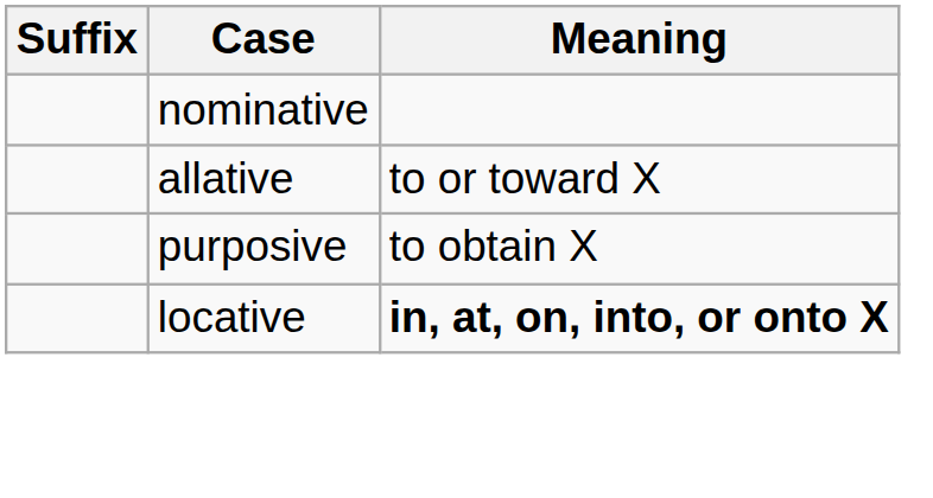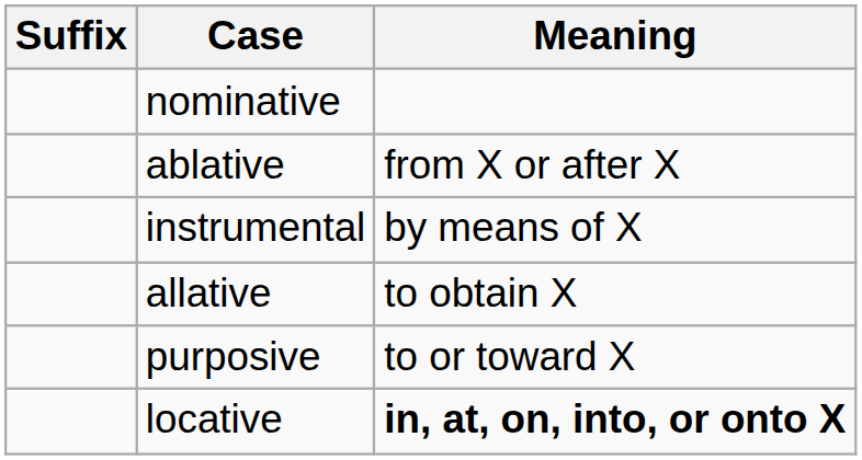 <table class="wikitable">
 <tr>
 <th>Suffix</th>
 <th>Case</th>
 <th>Meaning</th>
 </tr>
 <tr>
 <td></td>
 <td>nominative</td>
 </tr>
 <tr>
 <td></td>
+<td>ablative</td>
+<td>from X or after X</td>
+</tr>
+<tr>
+<td></td>
+<td>instrumental</td>
+<td>by means of X</td>
+</tr>
+<tr>
+<td></td>
 <td>allative</td>
-<td>to or toward X</td>
+<td>to obtain X</td>
 </tr>
 <tr>
 <td></td>
 <td>purposive</td>
-<td>to obtain X</td>
+<td>to or toward X</td>
 </tr>
 <tr>
 <td></td>
 <td>locative</td>
 <td><strong>in, at, on, into, or onto X</strong></td>
 </tr>
 </table>
